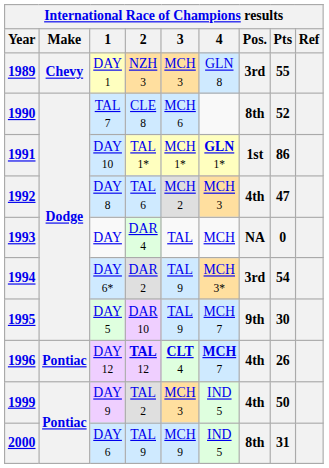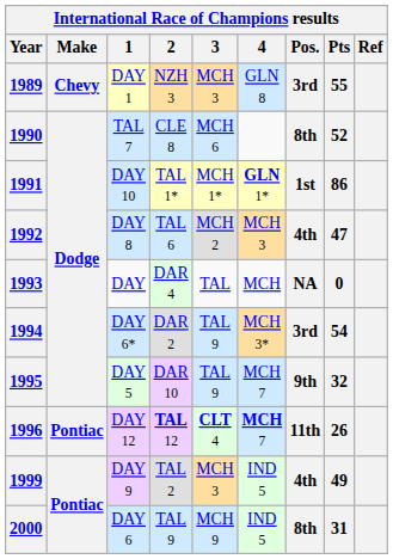 <table class="wikitable" style="text-align:center; font-size:75%">
 <tr>
 <th colspan=9><a href='#'>International Race of Champions</a> results</th>
 </tr>
 <tr>
 <th>Year</th>
 <th>Make</th>
 <th>1</th>
 <th>2</th>
 <th>3</th>
 <th>4</th>
 <th>Pos.</th>
 <th>Pts</th>
 <th>Ref</th>
 </tr>
 <tr>
 <th><a href='#'>1989</a></th>
 <th><a href='#'>Chevy</a></th>
 <td style="background:#FFFFBF;"><a href='#'>DAY</a><br><small>1</small></td>
 <td style="background:#FFDF9F;"><a href='#'>NZH</a><br><small>3</small></td>
 <td style="background:#FFDF9F;"><a href='#'>MCH</a><br><small>3</small></td>
 <td style="background:#CFEAFF;"><a href='#'>GLN</a><br><small>8</small></td>
 <th>3rd</th>
 <th>55</th>
 <th></th>
 </tr>
 <tr>
 <th><a href='#'>1990</a></th>
 <th rowspan=6><a href='#'>Dodge</a></th>
 <td style="background:#CFEAFF;"><a href='#'>TAL</a><br><small>7</small></td>
 <td style="background:#CFEAFF;"><a href='#'>CLE</a><br><small>8</small></td>
 <td style="background:#CFEAFF;"><a href='#'>MCH</a><br><small>6</small></td>
 <td></td>
 <th>8th</th>
 <th>52</th>
 <th></th>
 </tr>
 <tr>
 <th><a href='#'>1991</a></th>
 <td style="background:#CFEAFF;"><a href='#'>DAY</a><br><small>10</small></td>
 <td style="background:#FFFFBF;"><a href='#'>TAL</a><br><small>1*</small></td>
 <td style="background:#FFFFBF;"><a href='#'>MCH</a><br><small>1*</small></td>
 <td style="background:#FFFFBF;"><strong><a href='#'>GLN</a></strong><br><small>1*</small></td>
 <th>1st</th>
 <th>86</th>
 <th></th>
 </tr>
 <tr>
 <th><a href='#'>1992</a></th>
 <td style="background:#CFEAFF;"><a href='#'>DAY</a><br><small>8</small></td>
 <td style="background:#CFEAFF;"><a href='#'>TAL</a><br><small>6</small></td>
 <td style="background:#DFDFDF;"><a href='#'>MCH</a><br><small>2</small></td>
 <td style="background:#FFDF9F;"><a href='#'>MCH</a><br><small>3</small></td>
 <th>4th</th>
 <th>47</th>
 <th></th>
 </tr>
 <tr>
 <th><a href='#'>1993</a></th>
 <td><a href='#'>DAY</a></td>
 <td style="background:#DFFFDF;"><a href='#'>DAR</a><br><small>4</small></td>
 <td><a href='#'>TAL</a></td>
 <td><a href='#'>MCH</a></td>
 <th>NA</th>
 <th>0</th>
 <th></th>
 </tr>
 <tr>
 <th><a href='#'>1994</a></th>
 <td style="background:#CFEAFF;"><a href='#'>DAY</a><br><small>6*</small></td>
 <td style="background:#DFDFDF;"><a href='#'>DAR</a><br><small>2</small></td>
 <td style="background:#CFEAFF;"><a href='#'>TAL</a><br><small>9</small></td>
 <td style="background:#FFDF9F;"><a href='#'>MCH</a><br><small>3*</small></td>
 <th>3rd</th>
 <th>54</th>
 <th></th>
 </tr>
 <tr>
 <th><a href='#'>1995</a></th>
 <td style="background:#DFFFDF;"><a href='#'>DAY</a><br><small>5</small></td>
 <td style="background:#EFCFFF;"><a href='#'>DAR</a><br><small>10</small></td>
 <td style="background:#CFEAFF;"><a href='#'>TAL</a><br><small>9</small></td>
 <td style="background:#CFEAFF;"><a href='#'>MCH</a><br><small>7</small></td>
 <th>9th</th>
-<th>30</th>
+<th>32</th>
 <th></th>
 </tr>
 <tr>
 <th><a href='#'>1996</a></th>
 <th><a href='#'>Pontiac</a></th>
 <td style="background:#EFCFFF;"><a href='#'>DAY</a><br><small>12</small></td>
 <td style="background:#EFCFFF;"><strong><a href='#'>TAL</a></strong><br><small>12</small></td>
 <td style="background:#DFFFDF;"><strong><a href='#'>CLT</a></strong><br><small>4</small></td>
 <td style="background:#CFEAFF;"><strong><a href='#'>MCH</a></strong><br><small>7</small></td>
-<th>4th</th>
+<th>11th</th>
 <th>26</th>
 <th></th>
 </tr>
 <tr>
 <th><a href='#'>1999</a></th>
 <th rowspan=2><a href='#'>Pontiac</a></th>
 <td style="background:#EFCFFF;"><a href='#'>DAY</a><br><small>9</small></td>
 <td style="background:#DFDFDF;"><a href='#'>TAL</a><br><small>2</small></td>
 <td style="background:#FFDF9F;"><a href='#'>MCH</a><br><small>3</small></td>
 <td style="background:#DFFFDF;"><a href='#'>IND</a><br><small>5</small></td>
 <th>4th</th>
-<th>50</th>
+<th>49</th>
 <th></th>
 </tr>
 <tr>
 <th><a href='#'>2000</a></th>
 <td style="background:#CFEAFF;"><a href='#'>DAY</a><br><small>6</small></td>
 <td style="background:#CFEAFF;"><a href='#'>TAL</a><br><small>9</small></td>
 <td style="background:#CFEAFF;"><a href='#'>MCH</a><br><small>9</small></td>
 <td style="background:#DFFFDF;"><a href='#'>IND</a><br><small>5</small></td>
 <th>8th</th>
 <th>31</th>
 <th></th>
 </tr>
 </table>
